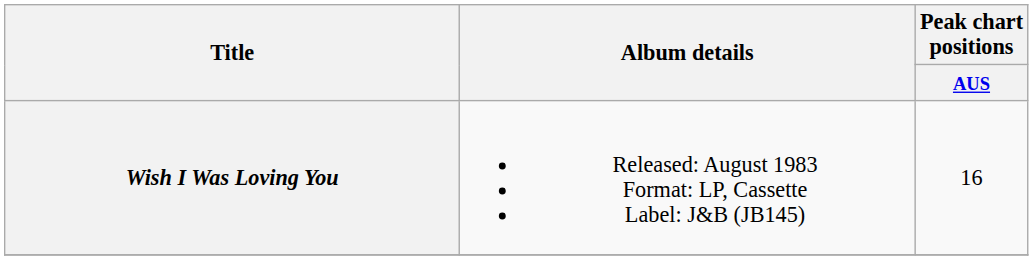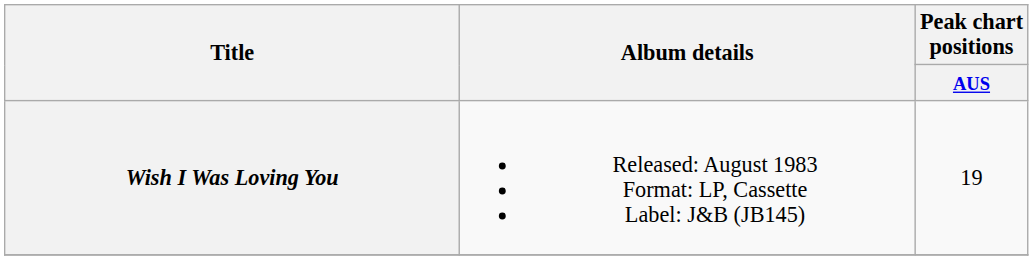 <table class="wikitable plainrowheaders" style="text-align:center;" border="1">
 <tr>
 <th scope="col" rowspan="2" style="width:20em;">Title</th>
 <th scope="col" rowspan="2" style="width:20em;">Album details</th>
 <th scope="col" colspan="1">Peak chart<br>positions</th>
 </tr>
 <tr>
 <th scope="col" style="text-align:center;"><small><a href='#'>AUS</a></small><br></th>
 </tr>
 <tr>
 <th scope="row"><em>Wish I Was Loving You</em></th>
 <td><br><ul><li>Released: August 1983</li><li>Format: LP, Cassette</li><li>Label: J&B (JB145)</li></ul></td>
-<td align="center">16</td>
+<td align="center">19</td>
 </tr>
 <tr>
 </tr>
 </table>
